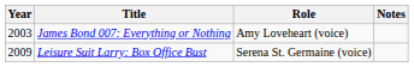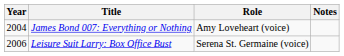 <table class="wikitable Sortable">
 <tr>
 <th>Year</th>
 <th>Title</th>
 <th>Role</th>
 <th class="unsortable">Notes</th>
 </tr>
 <tr>
-<td>2003</td>
+<td>2004</td>
 <td><em><a href='#'>James Bond 007: Everything or Nothing</a></em></td>
 <td>Amy Loveheart (voice)</td>
 <td></td>
 </tr>
 <tr>
-<td>2009</td>
+<td>2006</td>
 <td><em><a href='#'>Leisure Suit Larry: Box Office Bust</a></em></td>
 <td>Serena St. Germaine (voice)</td>
 <td></td>
 </tr>
 </table>
